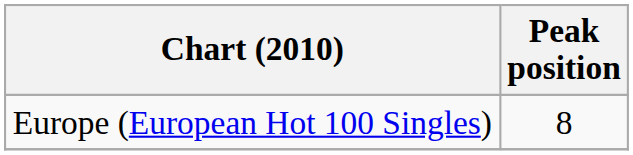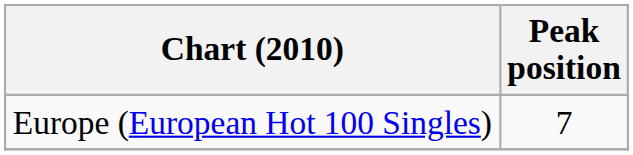 <table class="wikitable sortable">
 <tr>
 <th>Chart (2010)</th>
 <th>Peak<br>position</th>
 </tr>
 <tr>
 </tr>
 <tr>
 </tr>
 <tr>
 </tr>
 <tr>
 <td>Europe (<a href='#'>European Hot 100 Singles</a>)</td>
-<td align="center">8</td>
+<td align="center">7</td>
 </tr>
 <tr>
 </tr>
 <tr>
 </tr>
 <tr>
 </tr>
 <tr>
 </tr>
 <tr>
 </tr>
 </table>
